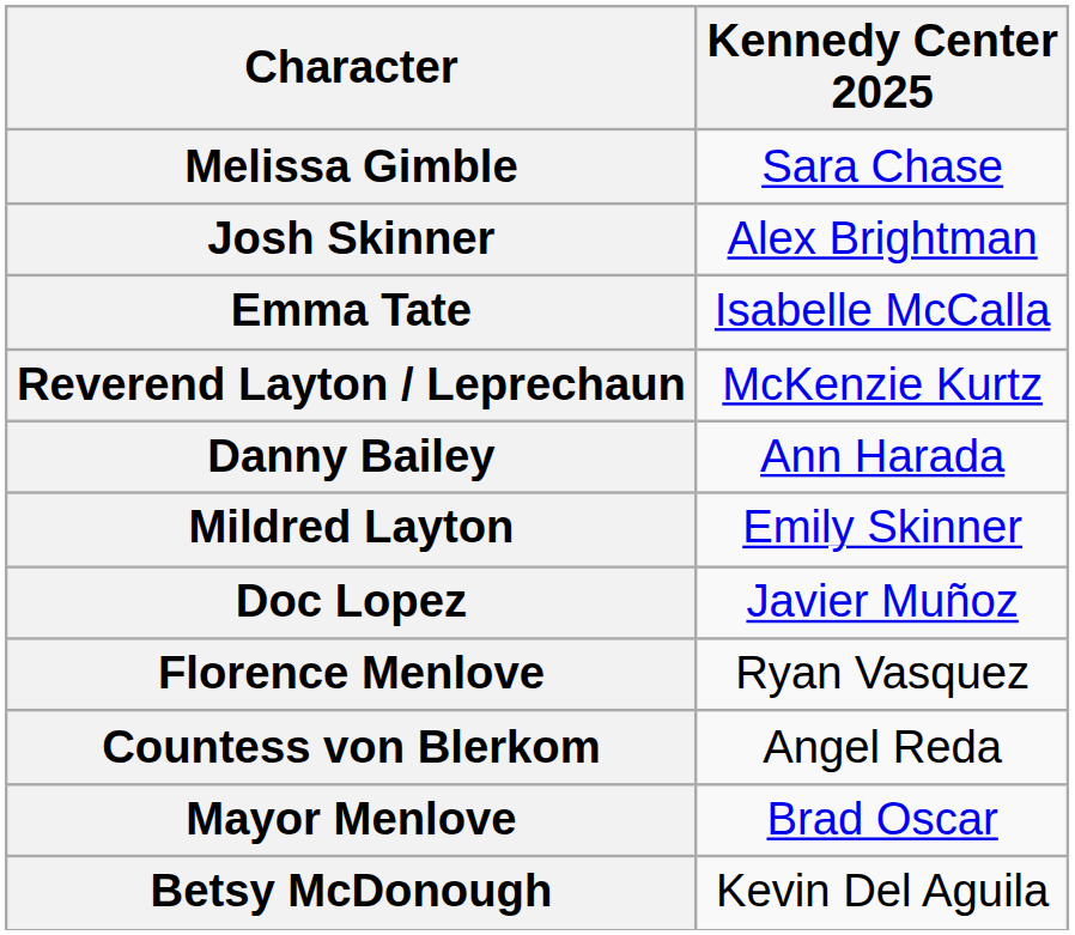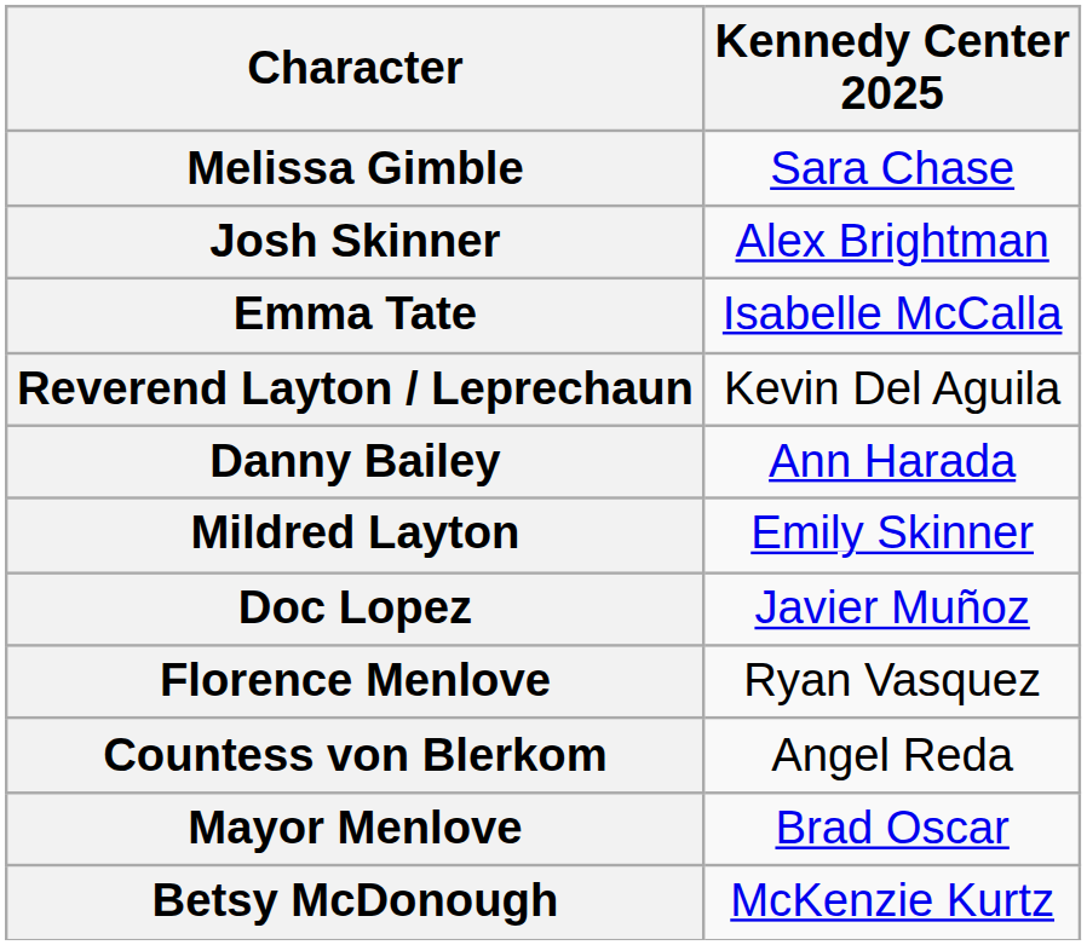 <table class="wikitable">
 <tr>
 <th>Character</th>
 <th>Kennedy Center <br>2025</th>
 </tr>
 <tr>
 <th>Melissa Gimble</th>
 <td align=center><a href='#'>Sara Chase</a></td>
 </tr>
 <tr>
 <th>Josh Skinner</th>
 <td align=center><a href='#'>Alex Brightman</a></td>
 </tr>
 <tr>
 <th>Emma Tate</th>
 <td align=center><a href='#'>Isabelle McCalla</a></td>
 </tr>
 <tr>
 <th>Reverend Layton / Leprechaun</th>
-<td align=center><a href='#'>McKenzie Kurtz</a></td>
+<td align=center>Kevin Del Aguila</td>
 </tr>
 <tr>
 <th>Danny Bailey</th>
 <td align=center><a href='#'>Ann Harada</a></td>
 </tr>
 <tr>
 <th>Mildred Layton</th>
 <td align=center><a href='#'>Emily Skinner</a></td>
 </tr>
 <tr>
 <th>Doc Lopez</th>
 <td align=center><a href='#'>Javier Muñoz</a></td>
 </tr>
 <tr>
 <th>Florence Menlove</th>
 <td align=center>Ryan Vasquez</td>
 </tr>
 <tr>
 <th>Countess von Blerkom</th>
 <td align=center>Angel Reda</td>
 </tr>
 <tr>
 <th>Mayor Menlove</th>
 <td align=center><a href='#'>Brad Oscar</a></td>
 </tr>
 <tr>
 <th>Betsy McDonough</th>
-<td align=center>Kevin Del Aguila</td>
+<td align=center><a href='#'>McKenzie Kurtz</a></td>
 </tr>
 </table>
